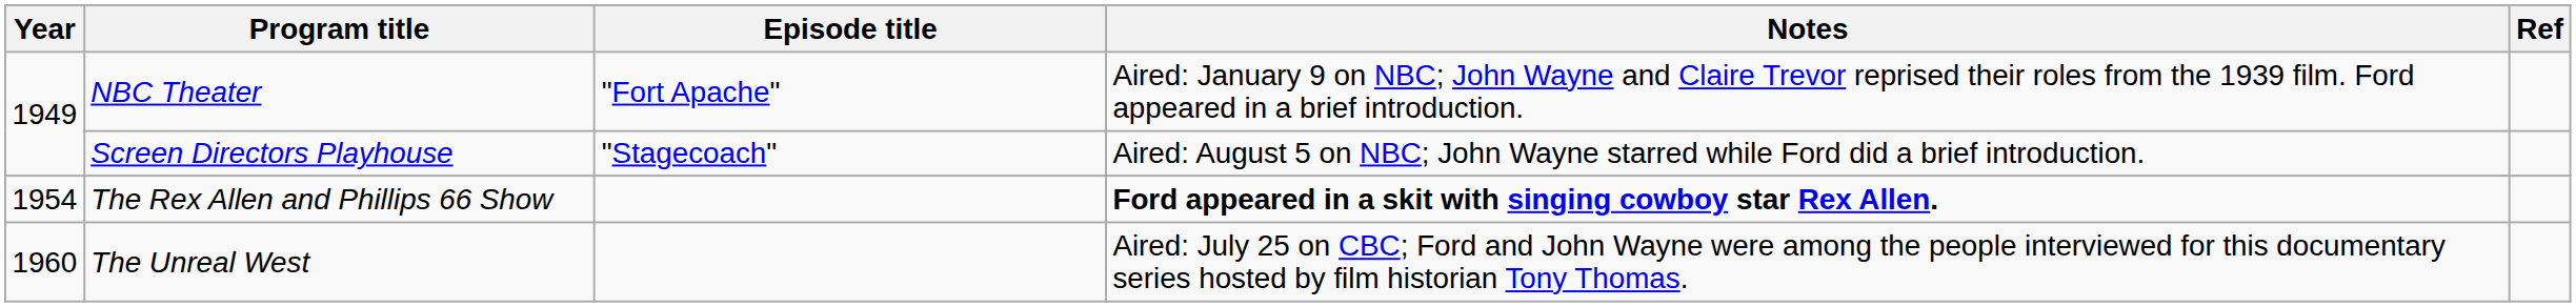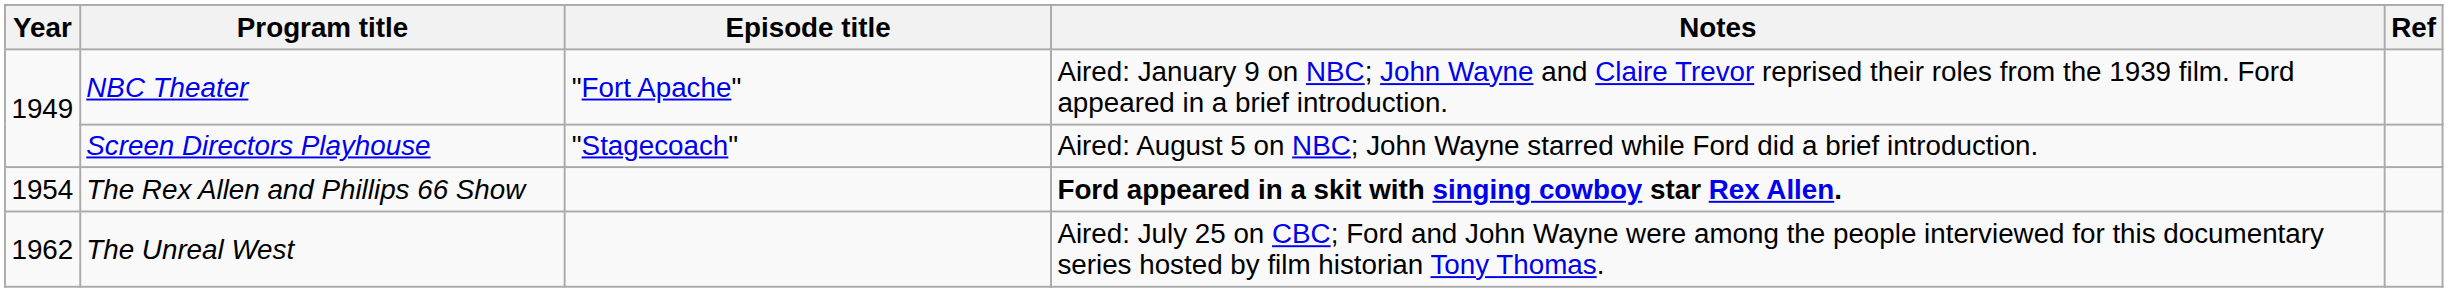 <table class="wikitable sortable plainrowheaders sticky-header" width="100%" style="font-size: 90%;">
 <tr>
 <th scope="col" width="3%">Year</th>
 <th scope="col" width="20%">Program title</th>
 <th scope="col" width="20%">Episode title</th>
 <th scope="col" width="55%" class="unsortable">Notes</th>
 <th scope="col" width="2%" class="unsortable">Ref</th>
 </tr>
 <tr>
 <td rowspan=2>1949</td>
 <td scope="row"><em><a href='#'>NBC Theater</a></em></td>
 <td>"<a href='#'>Fort Apache</a>"</td>
 <td>Aired: January 9 on <a href='#'>NBC</a>; <a href='#'>John Wayne</a> and <a href='#'>Claire Trevor</a> reprised their roles from the 1939 film. Ford appeared in a brief introduction.</td>
 <td align="center"></td>
 </tr>
 <tr>
 <td scope="row"><em><a href='#'>Screen Directors Playhouse</a></em></td>
 <td>"<a href='#'>Stagecoach</a>"</td>
 <td>Aired: August 5 on <a href='#'>NBC</a>; John Wayne starred while Ford did a brief introduction.</td>
 <td align="center"></td>
 </tr>
 <tr>
 <td>1954</td>
 <td scope="row"><em>The Rex Allen and Phillips 66 Show</em></td>
 <td></td>
 <td><strong>Ford appeared in a skit with <a href='#'>singing cowboy</a> star <a href='#'>Rex Allen</a>.</strong></td>
 <td align="center"></td>
 </tr>
 <tr>
-<td>1960</td>
+<td>1962</td>
 <td scope="row"><em>The Unreal West</em></td>
 <td></td>
 <td>Aired: July 25 on <a href='#'>CBC</a>; Ford and John Wayne were among the people interviewed for this documentary series hosted by film historian <a href='#'>Tony Thomas</a>.</td>
 <td align="center"></td>
 </tr>
 </table>
